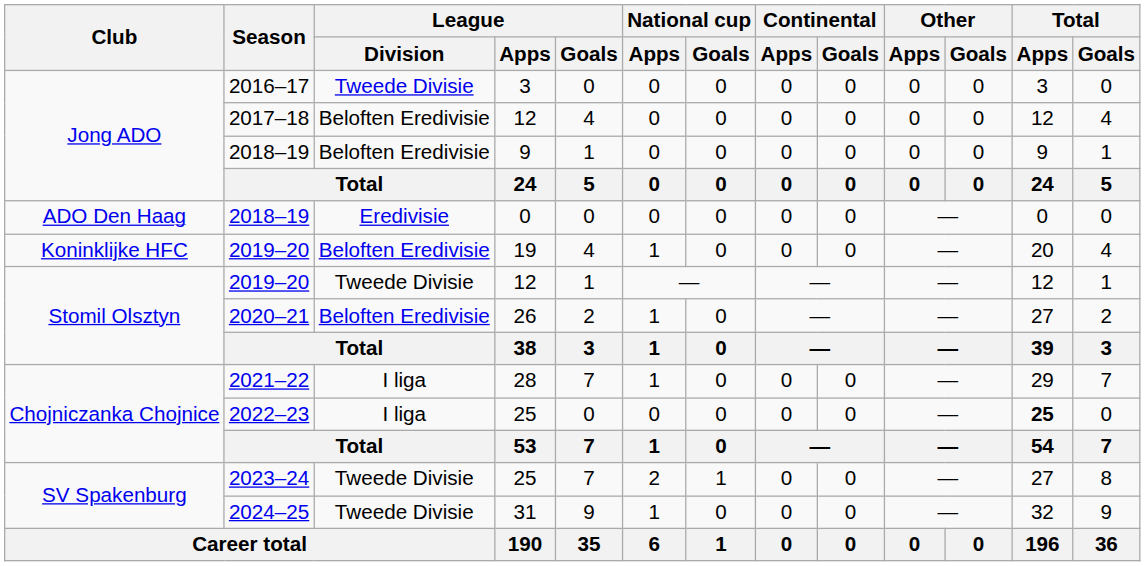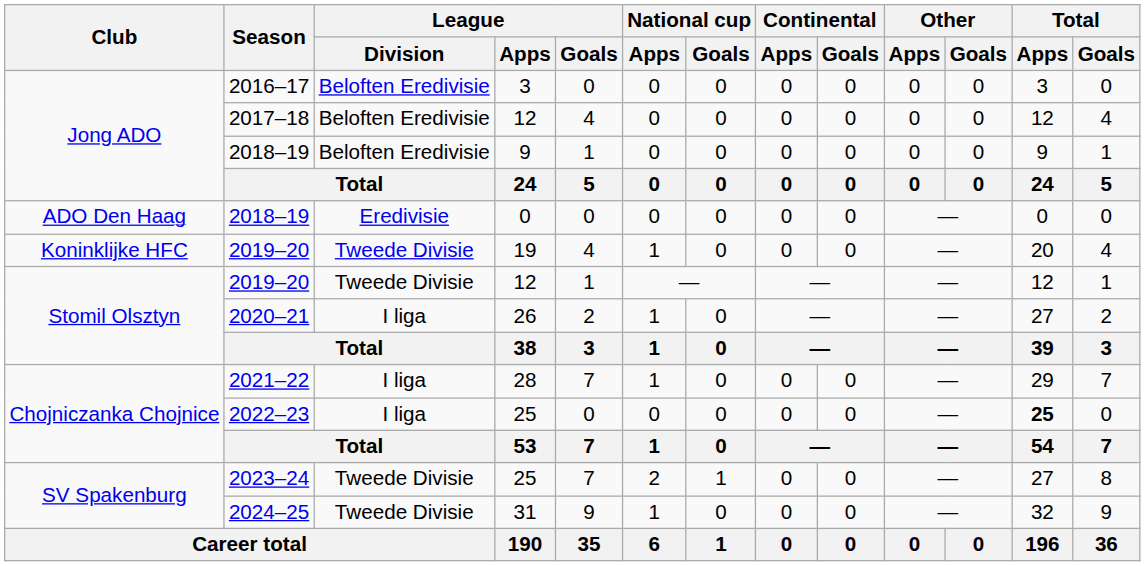 <table class="wikitable" style="text-align: center">
 <tr>
 <th rowspan="2">Club</th>
 <th rowspan="2">Season</th>
 <th colspan="3">League</th>
 <th colspan="2">National cup</th>
 <th colspan="2">Continental</th>
 <th colspan="2">Other</th>
 <th colspan="2">Total</th>
 </tr>
 <tr>
 <th>Division</th>
 <th>Apps</th>
 <th>Goals</th>
 <th>Apps</th>
 <th>Goals</th>
 <th>Apps</th>
 <th>Goals</th>
 <th>Apps</th>
 <th>Goals</th>
 <th>Apps</th>
 <th>Goals</th>
 </tr>
 <tr>
 <td rowspan="4"><a href='#'>Jong ADO</a></td>
 <td>2016–17</td>
-<td><a href='#'>Tweede Divisie</a></td>
+<td><a href='#'>Beloften Eredivisie</a></td>
 <td>3</td>
 <td>0</td>
 <td>0</td>
 <td>0</td>
 <td>0</td>
 <td>0</td>
 <td>0</td>
 <td>0</td>
 <td>3</td>
 <td>0</td>
 </tr>
 <tr>
 <td>2017–18</td>
 <td>Beloften Eredivisie</td>
 <td>12</td>
 <td>4</td>
 <td>0</td>
 <td>0</td>
 <td>0</td>
 <td>0</td>
 <td>0</td>
 <td>0</td>
 <td>12</td>
 <td>4</td>
 </tr>
 <tr>
 <td>2018–19</td>
 <td>Beloften Eredivisie</td>
 <td>9</td>
 <td>1</td>
 <td>0</td>
 <td>0</td>
 <td>0</td>
 <td>0</td>
 <td>0</td>
 <td>0</td>
 <td>9</td>
 <td>1</td>
 </tr>
 <tr>
 <th colspan="2">Total</th>
 <th>24</th>
 <th>5</th>
 <th>0</th>
 <th>0</th>
 <th>0</th>
 <th>0</th>
 <th>0</th>
 <th>0</th>
 <th>24</th>
 <th>5</th>
 </tr>
 <tr>
 <td rowspan="1"><a href='#'>ADO Den Haag</a></td>
 <td><a href='#'>2018–19</a></td>
 <td><a href='#'>Eredivisie</a></td>
 <td>0</td>
 <td>0</td>
 <td>0</td>
 <td>0</td>
 <td>0</td>
 <td>0</td>
 <td colspan="2">—</td>
 <td>0</td>
 <td>0</td>
 </tr>
 <tr>
 <td rowspan="1"><a href='#'>Koninklijke HFC</a></td>
 <td><a href='#'>2019–20</a></td>
-<td><a href='#'>Beloften Eredivisie</a></td>
+<td><a href='#'>Tweede Divisie</a></td>
 <td>19</td>
 <td>4</td>
 <td>1</td>
 <td>0</td>
 <td>0</td>
 <td>0</td>
 <td colspan="2">—</td>
 <td>20</td>
 <td>4</td>
 </tr>
 <tr>
 <td rowspan="3"><a href='#'>Stomil Olsztyn</a></td>
 <td><a href='#'>2019–20</a></td>
 <td>Tweede Divisie</td>
 <td>12</td>
 <td>1</td>
 <td colspan="2">—</td>
 <td colspan="2">—</td>
 <td colspan="2">—</td>
 <td>12</td>
 <td>1</td>
 </tr>
 <tr>
 <td><a href='#'>2020–21</a></td>
-<td><a href='#'>Beloften Eredivisie</a></td>
+<td>I liga</td>
 <td>26</td>
 <td>2</td>
 <td>1</td>
 <td>0</td>
 <td colspan="2">—</td>
 <td colspan="2">—</td>
 <td>27</td>
 <td>2</td>
 </tr>
 <tr>
 <th colspan="2">Total</th>
 <th>38</th>
 <th>3</th>
 <th>1</th>
 <th>0</th>
 <th colspan="2">—</th>
 <th colspan="2">—</th>
 <th>39</th>
 <th>3</th>
 </tr>
 <tr>
 <td rowspan="3"><a href='#'>Chojniczanka Chojnice</a></td>
 <td><a href='#'>2021–22</a></td>
 <td>I liga</td>
 <td>28</td>
 <td>7</td>
 <td>1</td>
 <td>0</td>
 <td>0</td>
 <td>0</td>
 <td colspan="2">—</td>
 <td>29</td>
 <td>7</td>
 </tr>
 <tr>
 <td><a href='#'>2022–23</a></td>
 <td>I liga</td>
 <td>25</td>
 <td>0</td>
 <td>0</td>
 <td>0</td>
 <td>0</td>
 <td>0</td>
 <td colspan="2">—</td>
 <td><strong>25</strong></td>
 <td>0</td>
 </tr>
 <tr>
 <th colspan="2">Total</th>
 <th>53</th>
 <th>7</th>
 <th>1</th>
 <th>0</th>
 <th colspan="2">—</th>
 <th colspan="2">—</th>
 <th>54</th>
 <th>7</th>
 </tr>
 <tr>
 <td rowspan="2"><a href='#'>SV Spakenburg</a></td>
 <td><a href='#'>2023–24</a></td>
 <td>Tweede Divisie</td>
 <td>25</td>
 <td>7</td>
 <td>2</td>
 <td>1</td>
 <td>0</td>
 <td>0</td>
 <td colspan="2">—</td>
 <td>27</td>
 <td>8</td>
 </tr>
 <tr>
 <td><a href='#'>2024–25</a></td>
 <td>Tweede Divisie</td>
 <td>31</td>
 <td>9</td>
 <td>1</td>
 <td>0</td>
 <td>0</td>
 <td>0</td>
 <td colspan="2">—</td>
 <td>32</td>
 <td>9</td>
 </tr>
 <tr>
 <th colspan="3">Career total</th>
 <th>190</th>
 <th>35</th>
 <th>6</th>
 <th>1</th>
 <th>0</th>
 <th>0</th>
 <th>0</th>
 <th>0</th>
 <th>196</th>
 <th>36</th>
 </tr>
 </table>
